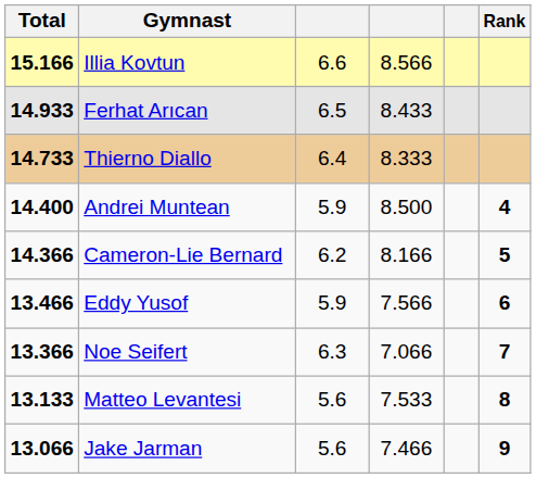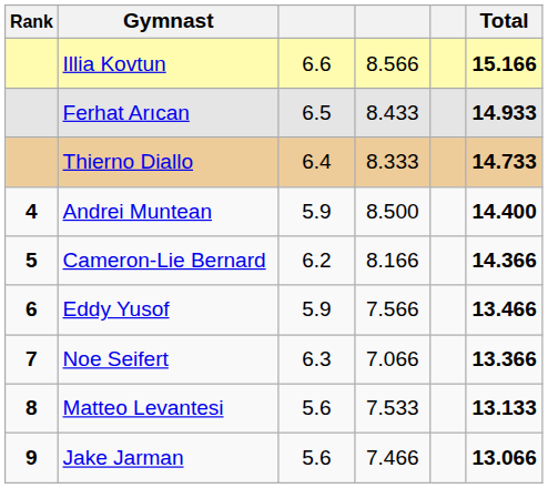 <table style="text-align:center;" class="wikitable sortable">
 <tr>
-<th scope="col" style="width:50px;">Total</th>
+<th scope="col" style="width:15px;"><small>Rank</small></th>
 <th scope="col" style="width:160px;">Gymnast</th>
 <th scope="col" style="width:50px;"><small></small></th>
 <th scope="col" style="width:50px;"><small></small></th>
 <th scope="col" style="width:20px;"><small></small></th>
-<th scope="col" style="width:15px;"><small>Rank</small></th>
+<th scope="col" style="width:50px;">Total</th>
 </tr>
 <tr style="background:#fffcaf;">
-<td><strong>15.166</strong></td>
+<td scope="row" style="text-align:center"><strong></strong></td>
 <td style="height:30px; text-align:left;"> <a href='#'>Illia Kovtun</a></td>
 <td>6.6</td>
 <td>8.566</td>
 <td></td>
-<td scope="row" style="text-align:center"><strong></strong></td>
+<td><strong>15.166</strong></td>
 </tr>
 <tr style="background:#e5e5e5;">
-<td><strong>14.933</strong></td>
+<td scope="row" style="text-align:center"><strong></strong></td>
 <td style="height:30px; text-align:left;"> <a href='#'>Ferhat Arıcan</a></td>
 <td>6.5</td>
 <td>8.433</td>
 <td></td>
-<td scope="row" style="text-align:center"><strong></strong></td>
+<td><strong>14.933</strong></td>
 </tr>
 <tr style="background:#ec9;">
-<td><strong>14.733</strong></td>
+<td scope="row" style="text-align:center"><strong></strong></td>
 <td style="height:30px; text-align:left;"> <a href='#'>Thierno Diallo</a></td>
 <td>6.4</td>
 <td>8.333</td>
 <td></td>
-<td scope="row" style="text-align:center"><strong></strong></td>
+<td><strong>14.733</strong></td>
 </tr>
 <tr>
-<td><strong>14.400</strong></td>
+<td scope="row" style="text-align:center"><strong>4</strong></td>
 <td style="height:30px; text-align:left;"> <a href='#'>Andrei Muntean</a></td>
 <td>5.9</td>
 <td>8.500</td>
 <td></td>
-<td scope="row" style="text-align:center"><strong>4</strong></td>
+<td><strong>14.400</strong></td>
 </tr>
 <tr>
-<td><strong>14.366</strong></td>
+<td scope="row" style="text-align:center"><strong>5</strong></td>
 <td style="height:30px; text-align:left;"> <a href='#'>Cameron-Lie Bernard</a></td>
 <td>6.2</td>
 <td>8.166</td>
 <td></td>
-<td scope="row" style="text-align:center"><strong>5</strong></td>
+<td><strong>14.366</strong></td>
 </tr>
 <tr>
-<td><strong>13.466</strong></td>
+<td scope="row" style="text-align:center"><strong>6</strong></td>
 <td style="height:30px; text-align:left;"> <a href='#'>Eddy Yusof</a></td>
 <td>5.9</td>
 <td>7.566</td>
 <td></td>
-<td scope="row" style="text-align:center"><strong>6</strong></td>
+<td><strong>13.466</strong></td>
 </tr>
 <tr>
-<td><strong>13.366</strong></td>
+<td scope="row" style="text-align:center"><strong>7</strong></td>
 <td style="height:30px; text-align:left;"> <a href='#'>Noe Seifert</a></td>
 <td>6.3</td>
 <td>7.066</td>
 <td></td>
-<td scope="row" style="text-align:center"><strong>7</strong></td>
+<td><strong>13.366</strong></td>
 </tr>
 <tr>
-<td><strong>13.133</strong></td>
+<td scope="row" style="text-align:center"><strong>8</strong></td>
 <td style="height:30px; text-align:left;"> <a href='#'>Matteo Levantesi</a></td>
 <td>5.6</td>
 <td>7.533</td>
 <td></td>
-<td scope="row" style="text-align:center"><strong>8</strong></td>
+<td><strong>13.133</strong></td>
 </tr>
 <tr>
-<td><strong>13.066</strong></td>
+<td scope="row" style="text-align:center"><strong>9</strong></td>
 <td style="height:30px; text-align:left;"> <a href='#'>Jake Jarman</a></td>
 <td>5.6</td>
 <td>7.466</td>
 <td></td>
-<td scope="row" style="text-align:center"><strong>9</strong></td>
+<td><strong>13.066</strong></td>
 </tr>
 </table>
